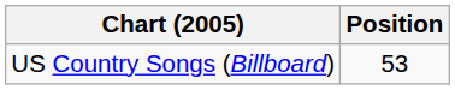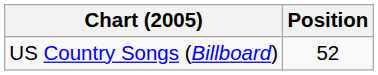 <table class="wikitable sortable">
 <tr>
 <th scope="col">Chart (2005)</th>
 <th scope="col">Position</th>
 </tr>
 <tr>
 <td>US <a href='#'>Country Songs</a> (<em><a href='#'>Billboard</a></em>)</td>
-<td align="center">53</td>
+<td align="center">52</td>
 </tr>
 </table>
